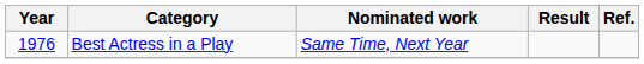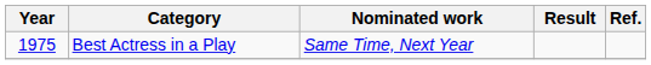 <table class=wikitable>
 <tr>
 <th scope="col" style="width:5em;">Year</th>
 <th scope="col" style="width:28em;">Category</th>
 <th scope="col" style="width:27em;">Nominated work</th>
 <th scope="col" style="width:5em;">Result</th>
 <th>Ref.</th>
 </tr>
 <tr>
-<td style="text-align:center;"><a href='#'>1976</a></td>
+<td style="text-align:center;"><a href='#'>1975</a></td>
 <td><a href='#'>Best Actress in a Play</a></td>
 <td><em><a href='#'>Same Time, Next Year</a></em></td>
 <td></td>
 <td style="text-align:center;"></td>
 </tr>
 <tr>
 </tr>
 </table>
